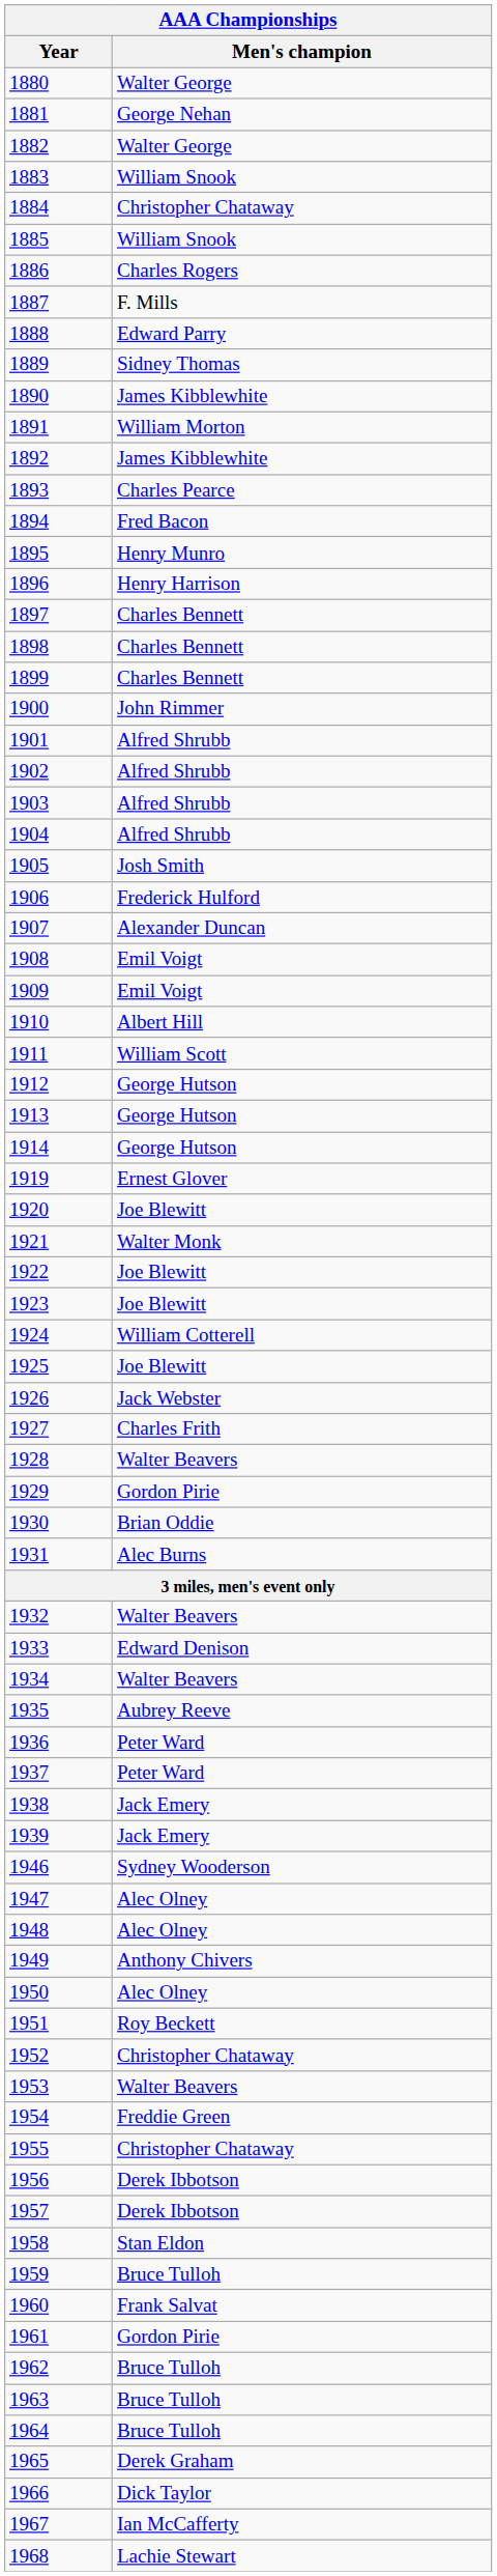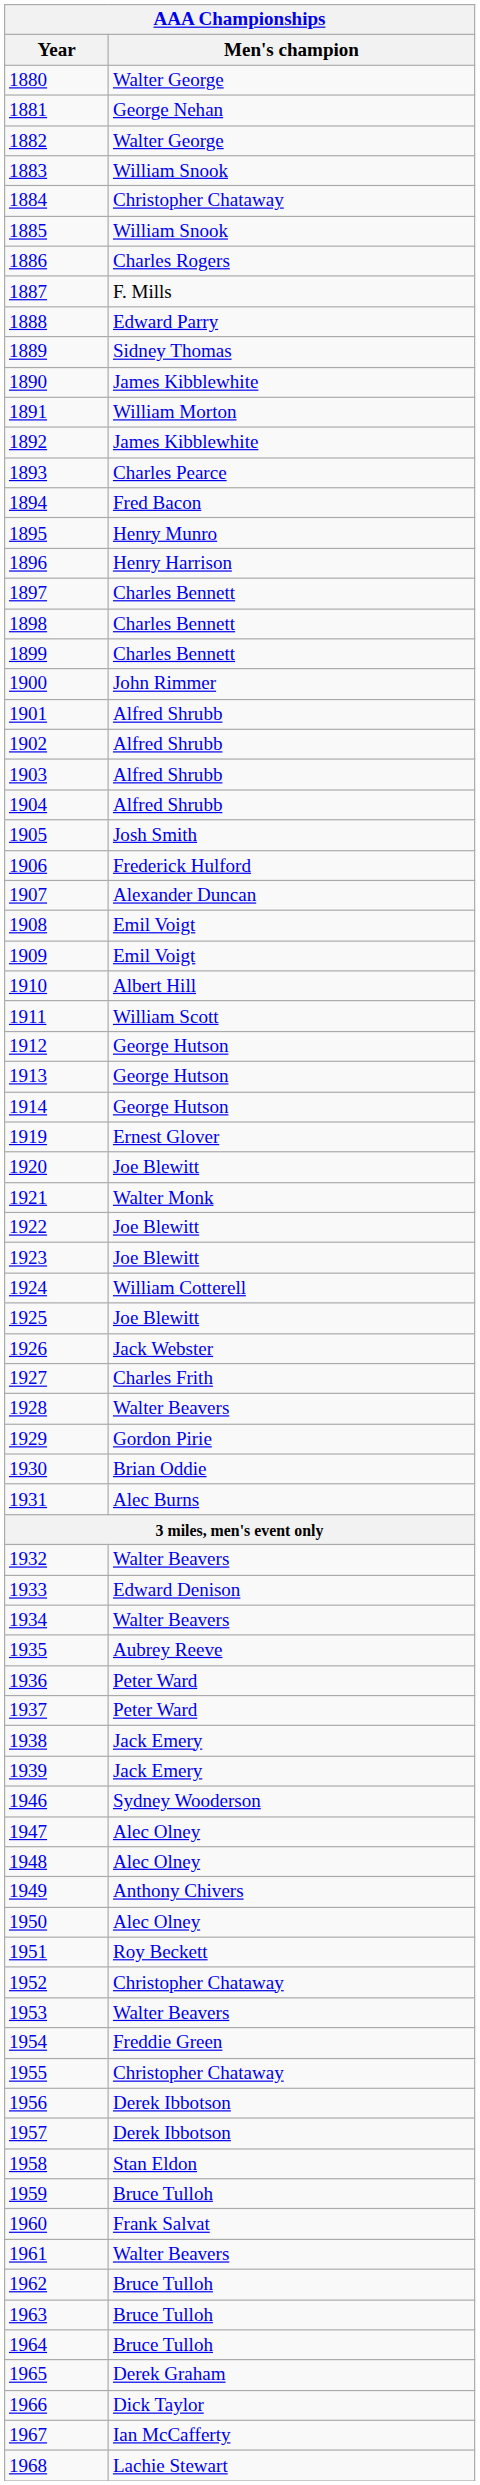 <table class="wikitable">
 <tr>
 <th colspan="2"><a href='#'>AAA Championships</a><br></th>
 </tr>
 <tr>
 <th width=80>Year</th>
 <th width=300>Men's champion</th>
 </tr>
 <tr>
 <td><a href='#'>1880</a></td>
 <td><a href='#'>Walter George</a></td>
 </tr>
 <tr>
 <td><a href='#'>1881</a></td>
 <td><a href='#'>George Nehan</a></td>
 </tr>
 <tr>
 <td><a href='#'>1882</a></td>
 <td><a href='#'>Walter George</a></td>
 </tr>
 <tr>
 <td><a href='#'>1883</a></td>
 <td><a href='#'>William Snook</a></td>
 </tr>
 <tr>
 <td><a href='#'>1884</a></td>
 <td><a href='#'>Christopher Chataway</a></td>
 </tr>
 <tr>
 <td><a href='#'>1885</a></td>
 <td><a href='#'>William Snook</a></td>
 </tr>
 <tr>
 <td><a href='#'>1886</a></td>
 <td><a href='#'>Charles Rogers</a></td>
 </tr>
 <tr>
 <td><a href='#'>1887</a></td>
 <td>F. Mills</td>
 </tr>
 <tr>
 <td><a href='#'>1888</a></td>
 <td><a href='#'>Edward Parry</a></td>
 </tr>
 <tr>
 <td><a href='#'>1889</a></td>
 <td><a href='#'>Sidney Thomas</a></td>
 </tr>
 <tr>
 <td><a href='#'>1890</a></td>
 <td><a href='#'>James Kibblewhite</a></td>
 </tr>
 <tr>
 <td><a href='#'>1891</a></td>
 <td><a href='#'>William Morton</a></td>
 </tr>
 <tr>
 <td><a href='#'>1892</a></td>
 <td><a href='#'>James Kibblewhite</a></td>
 </tr>
 <tr>
 <td><a href='#'>1893</a></td>
 <td><a href='#'>Charles Pearce</a></td>
 </tr>
 <tr>
 <td><a href='#'>1894</a></td>
 <td><a href='#'>Fred Bacon</a></td>
 </tr>
 <tr>
 <td><a href='#'>1895</a></td>
 <td><a href='#'>Henry Munro</a></td>
 </tr>
 <tr>
 <td><a href='#'>1896</a></td>
 <td><a href='#'>Henry Harrison</a></td>
 </tr>
 <tr>
 <td><a href='#'>1897</a></td>
 <td><a href='#'>Charles Bennett</a></td>
 </tr>
 <tr>
 <td><a href='#'>1898</a></td>
 <td><a href='#'>Charles Bennett</a></td>
 </tr>
 <tr>
 <td><a href='#'>1899</a></td>
 <td><a href='#'>Charles Bennett</a></td>
 </tr>
 <tr>
 <td><a href='#'>1900</a></td>
 <td><a href='#'>John Rimmer</a></td>
 </tr>
 <tr>
 <td><a href='#'>1901</a></td>
 <td><a href='#'>Alfred Shrubb</a></td>
 </tr>
 <tr>
 <td><a href='#'>1902</a></td>
 <td><a href='#'>Alfred Shrubb</a></td>
 </tr>
 <tr>
 <td><a href='#'>1903</a></td>
 <td><a href='#'>Alfred Shrubb</a></td>
 </tr>
 <tr>
 <td><a href='#'>1904</a></td>
 <td><a href='#'>Alfred Shrubb</a></td>
 </tr>
 <tr>
 <td><a href='#'>1905</a></td>
 <td><a href='#'>Josh Smith</a></td>
 </tr>
 <tr>
 <td><a href='#'>1906</a></td>
 <td><a href='#'>Frederick Hulford</a></td>
 </tr>
 <tr>
 <td><a href='#'>1907</a></td>
 <td><a href='#'>Alexander Duncan</a></td>
 </tr>
 <tr>
 <td><a href='#'>1908</a></td>
 <td><a href='#'>Emil Voigt</a></td>
 </tr>
 <tr>
 <td><a href='#'>1909</a></td>
 <td><a href='#'>Emil Voigt</a></td>
 </tr>
 <tr>
 <td><a href='#'>1910</a></td>
 <td><a href='#'>Albert Hill</a></td>
 </tr>
 <tr>
 <td><a href='#'>1911</a></td>
 <td><a href='#'>William Scott</a></td>
 </tr>
 <tr>
 <td><a href='#'>1912</a></td>
 <td><a href='#'>George Hutson</a></td>
 </tr>
 <tr>
 <td><a href='#'>1913</a></td>
 <td><a href='#'>George Hutson</a></td>
 </tr>
 <tr>
 <td><a href='#'>1914</a></td>
 <td><a href='#'>George Hutson</a></td>
 </tr>
 <tr>
 <td><a href='#'>1919</a></td>
 <td><a href='#'>Ernest Glover</a></td>
 </tr>
 <tr>
 <td><a href='#'>1920</a></td>
 <td><a href='#'>Joe Blewitt</a></td>
 </tr>
 <tr>
 <td><a href='#'>1921</a></td>
 <td><a href='#'>Walter Monk</a></td>
 </tr>
 <tr>
 <td><a href='#'>1922</a></td>
 <td><a href='#'>Joe Blewitt</a></td>
 </tr>
 <tr>
 <td><a href='#'>1923</a></td>
 <td><a href='#'>Joe Blewitt</a></td>
 </tr>
 <tr>
 <td><a href='#'>1924</a></td>
 <td><a href='#'>William Cotterell</a></td>
 </tr>
 <tr>
 <td><a href='#'>1925</a></td>
 <td><a href='#'>Joe Blewitt</a></td>
 </tr>
 <tr>
 <td><a href='#'>1926</a></td>
 <td><a href='#'>Jack Webster</a></td>
 </tr>
 <tr>
 <td><a href='#'>1927</a></td>
 <td><a href='#'>Charles Frith</a></td>
 </tr>
 <tr>
 <td><a href='#'>1928</a></td>
 <td><a href='#'>Walter Beavers</a></td>
 </tr>
 <tr>
 <td><a href='#'>1929</a></td>
 <td><a href='#'>Gordon Pirie</a></td>
 </tr>
 <tr>
 <td><a href='#'>1930</a></td>
 <td><a href='#'>Brian Oddie</a></td>
 </tr>
 <tr>
 <td><a href='#'>1931</a></td>
 <td><a href='#'>Alec Burns</a></td>
 </tr>
 <tr>
 <th colspan="2"><small>3 miles, men's event only</small></th>
 </tr>
 <tr>
 <td><a href='#'>1932</a></td>
 <td><a href='#'>Walter Beavers</a></td>
 </tr>
 <tr>
 <td><a href='#'>1933</a></td>
 <td><a href='#'>Edward Denison</a></td>
 </tr>
 <tr>
 <td><a href='#'>1934</a></td>
 <td><a href='#'>Walter Beavers</a></td>
 </tr>
 <tr>
 <td><a href='#'>1935</a></td>
 <td><a href='#'>Aubrey Reeve</a></td>
 </tr>
 <tr>
 <td><a href='#'>1936</a></td>
 <td><a href='#'>Peter Ward</a></td>
 </tr>
 <tr>
 <td><a href='#'>1937</a></td>
 <td><a href='#'>Peter Ward</a></td>
 </tr>
 <tr>
 <td><a href='#'>1938</a></td>
 <td><a href='#'>Jack Emery</a></td>
 </tr>
 <tr>
 <td><a href='#'>1939</a></td>
 <td><a href='#'>Jack Emery</a></td>
 </tr>
 <tr>
 <td><a href='#'>1946</a></td>
 <td><a href='#'>Sydney Wooderson</a></td>
 </tr>
 <tr>
 <td><a href='#'>1947</a></td>
 <td><a href='#'>Alec Olney</a></td>
 </tr>
 <tr>
 <td><a href='#'>1948</a></td>
 <td><a href='#'>Alec Olney</a></td>
 </tr>
 <tr>
 <td><a href='#'>1949</a></td>
 <td><a href='#'>Anthony Chivers</a></td>
 </tr>
 <tr>
 <td><a href='#'>1950</a></td>
 <td><a href='#'>Alec Olney</a></td>
 </tr>
 <tr>
 <td><a href='#'>1951</a></td>
 <td><a href='#'>Roy Beckett</a></td>
 </tr>
 <tr>
 <td><a href='#'>1952</a></td>
 <td><a href='#'>Christopher Chataway</a></td>
 </tr>
 <tr>
 <td><a href='#'>1953</a></td>
 <td><a href='#'>Walter Beavers</a></td>
 </tr>
 <tr>
 <td><a href='#'>1954</a></td>
 <td><a href='#'>Freddie Green</a></td>
 </tr>
 <tr>
 <td><a href='#'>1955</a></td>
 <td><a href='#'>Christopher Chataway</a></td>
 </tr>
 <tr>
 <td><a href='#'>1956</a></td>
 <td><a href='#'>Derek Ibbotson</a></td>
 </tr>
 <tr>
 <td><a href='#'>1957</a></td>
 <td><a href='#'>Derek Ibbotson</a></td>
 </tr>
 <tr>
 <td><a href='#'>1958</a></td>
 <td><a href='#'>Stan Eldon</a></td>
 </tr>
 <tr>
 <td><a href='#'>1959</a></td>
 <td><a href='#'>Bruce Tulloh</a></td>
 </tr>
 <tr>
 <td><a href='#'>1960</a></td>
 <td><a href='#'>Frank Salvat</a></td>
 </tr>
 <tr>
 <td><a href='#'>1961</a></td>
-<td><a href='#'>Gordon Pirie</a></td>
+<td><a href='#'>Walter Beavers</a></td>
 </tr>
 <tr>
 <td><a href='#'>1962</a></td>
 <td><a href='#'>Bruce Tulloh</a></td>
 </tr>
 <tr>
 <td><a href='#'>1963</a></td>
 <td><a href='#'>Bruce Tulloh</a></td>
 </tr>
 <tr>
 <td><a href='#'>1964</a></td>
 <td><a href='#'>Bruce Tulloh</a></td>
 </tr>
 <tr>
 <td><a href='#'>1965</a></td>
 <td><a href='#'>Derek Graham</a></td>
 </tr>
 <tr>
 <td><a href='#'>1966</a></td>
 <td><a href='#'>Dick Taylor</a></td>
 </tr>
 <tr>
 <td><a href='#'>1967</a></td>
 <td><a href='#'>Ian McCafferty</a></td>
 </tr>
 <tr>
 <td><a href='#'>1968</a></td>
 <td><a href='#'>Lachie Stewart</a></td>
 </tr>
 </table>
